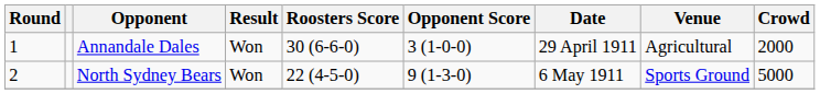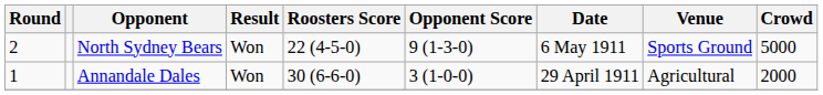 <table class="wikitable" style="text-align:left;">
 <tr>
 <th>Round</th>
 <th></th>
 <th>Opponent</th>
 <th>Result</th>
 <th>Roosters Score</th>
 <th>Opponent Score</th>
 <th>Date</th>
 <th>Venue</th>
 <th>Crowd</th>
 </tr>
 <tr>
+<td>2</td>
+<td></td>
+<td><a href='#'>North Sydney Bears</a></td>
+<td>Won</td>
+<td>22 (4-5-0)</td>
+<td>9 (1-3-0)</td>
+<td>6 May 1911</td>
+<td><a href='#'>Sports Ground</a></td>
+<td>5000</td>
+</tr>
+<tr>
 <td>1</td>
 <td></td>
 <td><a href='#'>Annandale Dales</a></td>
 <td>Won</td>
 <td>30 (6-6-0)</td>
 <td>3 (1-0-0)</td>
 <td>29 April 1911</td>
 <td>Agricultural</td>
 <td>2000</td>
 </tr>
 <tr>
-<td>2</td>
-<td></td>
-<td><a href='#'>North Sydney Bears</a></td>
-<td>Won</td>
-<td>22 (4-5-0)</td>
-<td>9 (1-3-0)</td>
-<td>6 May 1911</td>
-<td><a href='#'>Sports Ground</a></td>
-<td>5000</td>
-</tr>
-<tr>
 </tr>
 </table>
